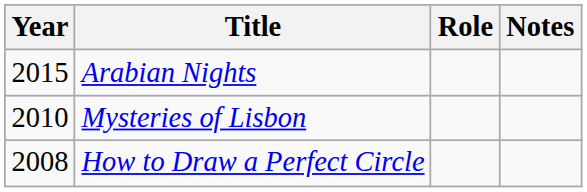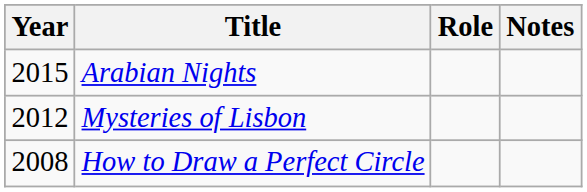 <table class="wikitable sortable">
 <tr>
 <th>Year</th>
 <th>Title</th>
 <th>Role</th>
 <th class="unsortable">Notes</th>
 </tr>
 <tr>
 <td>2015</td>
 <td><em><a href='#'>Arabian Nights</a></em></td>
 <td></td>
 <td></td>
 </tr>
 <tr>
-<td>2010</td>
+<td>2012</td>
 <td><em><a href='#'>Mysteries of Lisbon</a></em></td>
 <td></td>
 <td></td>
 </tr>
 <tr>
 <td>2008</td>
 <td><em><a href='#'>How to Draw a Perfect Circle</a></em></td>
 <td></td>
 <td></td>
 </tr>
 </table>
